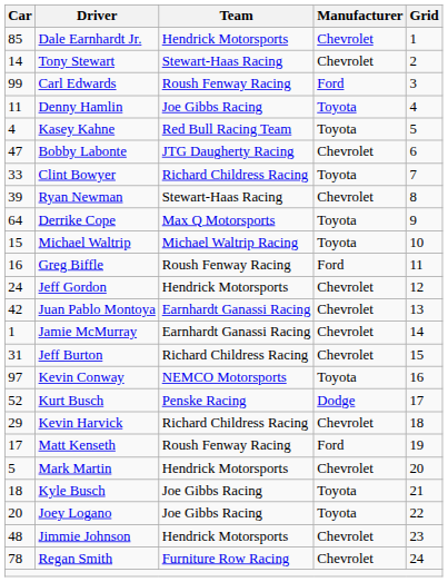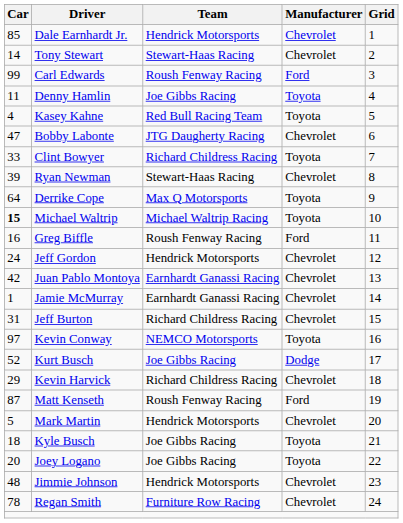 <table class="wikitable">
 <tr>
 <th>Car</th>
 <th>Driver</th>
 <th>Team</th>
 <th>Manufacturer</th>
 <th>Grid</th>
 </tr>
 <tr>
 <td>85</td>
 <td><a href='#'>Dale Earnhardt Jr.</a></td>
 <td><a href='#'>Hendrick Motorsports</a></td>
 <td><a href='#'>Chevrolet</a></td>
 <td>1</td>
 </tr>
 <tr>
 <td>14</td>
 <td><a href='#'>Tony Stewart</a></td>
 <td><a href='#'>Stewart-Haas Racing</a></td>
 <td>Chevrolet</td>
 <td>2</td>
 </tr>
 <tr>
 <td>99</td>
 <td><a href='#'>Carl Edwards</a></td>
 <td><a href='#'>Roush Fenway Racing</a></td>
 <td><a href='#'>Ford</a></td>
 <td>3</td>
 </tr>
 <tr>
 <td>11</td>
 <td><a href='#'>Denny Hamlin</a></td>
 <td><a href='#'>Joe Gibbs Racing</a></td>
 <td><a href='#'>Toyota</a></td>
 <td>4</td>
 </tr>
 <tr>
 <td>4</td>
 <td><a href='#'>Kasey Kahne</a></td>
 <td><a href='#'>Red Bull Racing Team</a></td>
 <td>Toyota</td>
 <td>5</td>
 </tr>
 <tr>
 <td>47</td>
 <td><a href='#'>Bobby Labonte</a></td>
 <td><a href='#'>JTG Daugherty Racing</a></td>
 <td>Chevrolet</td>
 <td>6</td>
 </tr>
 <tr>
 <td>33</td>
 <td><a href='#'>Clint Bowyer</a></td>
 <td><a href='#'>Richard Childress Racing</a></td>
 <td>Toyota</td>
 <td>7</td>
 </tr>
 <tr>
 <td>39</td>
 <td><a href='#'>Ryan Newman</a></td>
 <td>Stewart-Haas Racing</td>
 <td>Chevrolet</td>
 <td>8</td>
 </tr>
 <tr>
 <td>64</td>
 <td><a href='#'>Derrike Cope</a></td>
 <td><a href='#'>Max Q Motorsports</a></td>
 <td>Toyota</td>
 <td>9</td>
 </tr>
 <tr>
-<td>15</td>
+<td><strong>15</strong></td>
 <td><a href='#'>Michael Waltrip</a></td>
 <td><a href='#'>Michael Waltrip Racing</a></td>
 <td>Toyota</td>
 <td>10</td>
 </tr>
 <tr>
 <td>16</td>
 <td><a href='#'>Greg Biffle</a></td>
 <td>Roush Fenway Racing</td>
 <td>Ford</td>
 <td>11</td>
 </tr>
 <tr>
 <td>24</td>
 <td><a href='#'>Jeff Gordon</a></td>
 <td>Hendrick Motorsports</td>
 <td>Chevrolet</td>
 <td>12</td>
 </tr>
 <tr>
 <td>42</td>
 <td><a href='#'>Juan Pablo Montoya</a></td>
 <td><a href='#'>Earnhardt Ganassi Racing</a></td>
 <td>Chevrolet</td>
 <td>13</td>
 </tr>
 <tr>
 <td>1</td>
 <td><a href='#'>Jamie McMurray</a></td>
 <td>Earnhardt Ganassi Racing</td>
 <td>Chevrolet</td>
 <td>14</td>
 </tr>
 <tr>
 <td>31</td>
 <td><a href='#'>Jeff Burton</a></td>
 <td>Richard Childress Racing</td>
 <td>Chevrolet</td>
 <td>15</td>
 </tr>
 <tr>
 <td>97</td>
 <td><a href='#'>Kevin Conway</a></td>
 <td><a href='#'>NEMCO Motorsports</a></td>
 <td>Toyota</td>
 <td>16</td>
 </tr>
 <tr>
 <td>52</td>
 <td><a href='#'>Kurt Busch</a></td>
-<td><a href='#'>Penske Racing</a></td>
+<td><a href='#'>Joe Gibbs Racing</a></td>
 <td><a href='#'>Dodge</a></td>
 <td>17</td>
 </tr>
 <tr>
 <td>29</td>
 <td><a href='#'>Kevin Harvick</a></td>
 <td>Richard Childress Racing</td>
 <td>Chevrolet</td>
 <td>18</td>
 </tr>
 <tr>
-<td>17</td>
+<td>87</td>
 <td><a href='#'>Matt Kenseth</a></td>
 <td>Roush Fenway Racing</td>
 <td>Ford</td>
 <td>19</td>
 </tr>
 <tr>
 <td>5</td>
 <td><a href='#'>Mark Martin</a></td>
 <td>Hendrick Motorsports</td>
 <td>Chevrolet</td>
 <td>20</td>
 </tr>
 <tr>
 <td>18</td>
 <td><a href='#'>Kyle Busch</a></td>
 <td>Joe Gibbs Racing</td>
 <td>Toyota</td>
 <td>21</td>
 </tr>
 <tr>
 <td>20</td>
 <td><a href='#'>Joey Logano</a></td>
 <td>Joe Gibbs Racing</td>
 <td>Toyota</td>
 <td>22</td>
 </tr>
 <tr>
 <td>48</td>
 <td><a href='#'>Jimmie Johnson</a></td>
 <td>Hendrick Motorsports</td>
 <td>Chevrolet</td>
 <td>23</td>
 </tr>
 <tr>
 <td>78</td>
 <td><a href='#'>Regan Smith</a></td>
 <td><a href='#'>Furniture Row Racing</a></td>
 <td>Chevrolet</td>
 <td>24</td>
 </tr>
 <tr>
 <td colspan="8"></td>
 </tr>
 </table>
